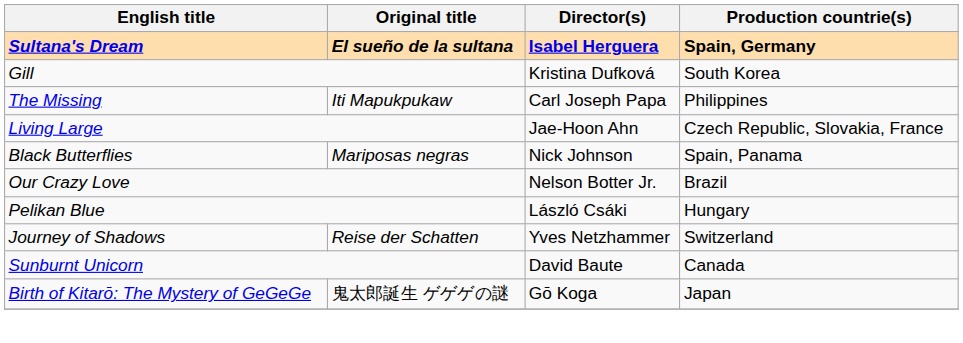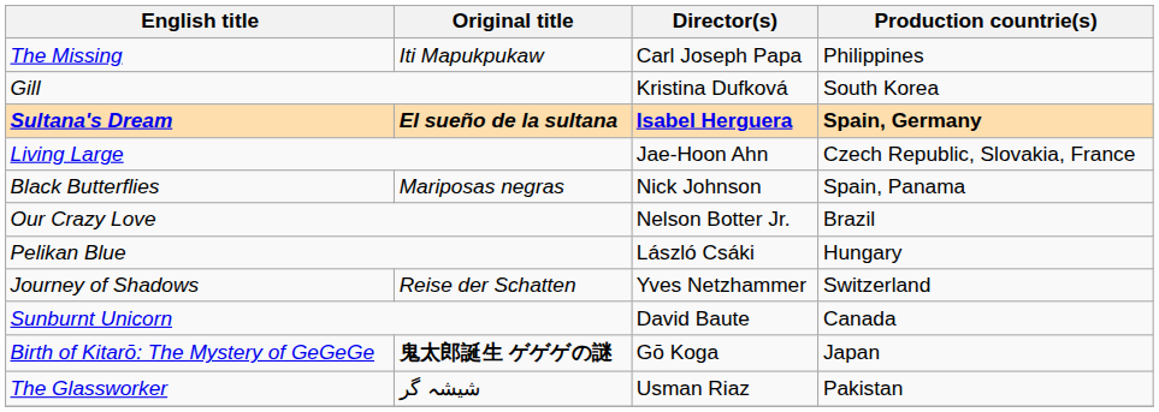 <table class="sortable wikitable" style="width:100%; margin-bottom:4px" cellpadding="5">
 <tr>
 <th scope="col">English title</th>
 <th scope="col">Original title</th>
 <th scope="col">Director(s)</th>
 <th scope="col">Production countrie(s)</th>
 </tr>
-<tr style="background:#FFDEAD;">
-<td><strong><em><a href='#'>Sultana's Dream</a></em></strong></td>
-<td><strong><em>El sueño de la sultana</em></strong></td>
-<td><strong><a href='#'>Isabel Herguera</a></strong></td>
-<td><strong>Spain, Germany</strong></td>
+<tr>
+<td><em><a href='#'>The Missing</a></em></td>
+<td><em>Iti Mapukpukaw</em></td>
+<td>Carl Joseph Papa</td>
+<td>Philippines</td>
 </tr>
 <tr>
 <td colspan="2"><em>Gill</em></td>
 <td>Kristina Dufková</td>
 <td>South Korea</td>
 </tr>
-<tr>
-<td><em><a href='#'>The Missing</a></em></td>
-<td><em>Iti Mapukpukaw</em></td>
-<td>Carl Joseph Papa</td>
-<td>Philippines</td>
+<tr style="background:#FFDEAD;">
+<td><strong><em><a href='#'>Sultana's Dream</a></em></strong></td>
+<td><strong><em>El sueño de la sultana</em></strong></td>
+<td><strong><a href='#'>Isabel Herguera</a></strong></td>
+<td><strong>Spain, Germany</strong></td>
 </tr>
 <tr>
 <td colspan="2"><em><a href='#'>Living Large</a></em></td>
 <td>Jae-Hoon Ahn</td>
 <td>Czech Republic, Slovakia, France</td>
 </tr>
 <tr>
 <td><em>Black Butterflies</em></td>
 <td><em>Mariposas negras</em></td>
 <td>Nick Johnson</td>
 <td>Spain, Panama</td>
 </tr>
 <tr>
 <td colspan="2"><em>Our Crazy Love</em></td>
 <td>Nelson Botter Jr.</td>
 <td>Brazil</td>
 </tr>
 <tr>
 <td colspan="2"><em>Pelikan Blue</em></td>
 <td>László Csáki</td>
 <td>Hungary</td>
 </tr>
 <tr>
 <td><em>Journey of Shadows</em></td>
 <td><em>Reise der Schatten</em></td>
 <td>Yves Netzhammer</td>
 <td>Switzerland</td>
 </tr>
 <tr>
 <td colspan="2"><em><a href='#'>Sunburnt Unicorn</a></em></td>
 <td>David Baute</td>
 <td>Canada</td>
 </tr>
 <tr>
 <td><em><a href='#'>Birth of Kitarō: The Mystery of GeGeGe</a></em></td>
-<td>鬼太郎誕生 ゲゲゲの謎</td>
+<td><strong>鬼太郎誕生 ゲゲゲの謎</strong></td>
 <td>Gō Koga</td>
 <td>Japan</td>
 </tr>
 <tr>
+<td><em><a href='#'>The Glassworker</a></em></td>
+<td>شیشہ گر</td>
+<td>Usman Riaz</td>
+<td>Pakistan</td>
+</tr>
+<tr>
 </tr>
 </table>
